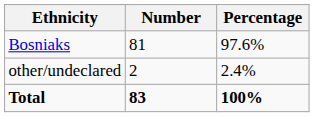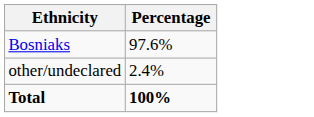 <table class="wikitable">
 <tr>
 <th width="100px">Ethnicity</th>
-<th width="80px">Number</th>
 <th width="80px">Percentage</th>
 </tr>
 <tr>
 <td><a href='#'>Bosniaks</a></td>
-<td>81</td>
 <td>97.6%</td>
 </tr>
 <tr>
 <td>other/undeclared</td>
-<td>2</td>
 <td>2.4%</td>
 </tr>
 <tr>
 <td><strong>Total</strong></td>
-<td><strong>83</strong></td>
 <td><strong>100%</strong></td>
 </tr>
 </table>
